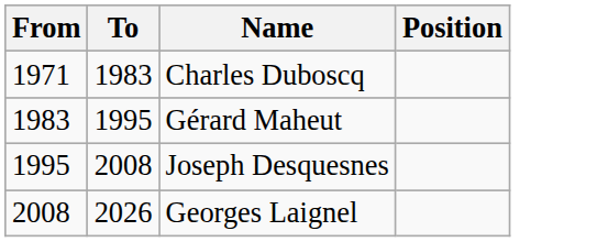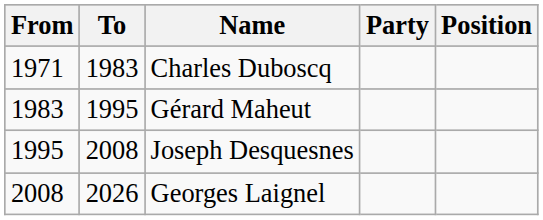 <table class="wikitable">
 <tr>
 <th>From</th>
 <th>To</th>
 <th>Name</th>
+<th>Party</th>
 <th>Position</th>
 </tr>
 <tr>
 <td>1971</td>
 <td>1983</td>
 <td>Charles Duboscq</td>
 <td></td>
+<td></td>
 </tr>
 <tr>
 <td>1983</td>
 <td>1995</td>
 <td>Gérard Maheut</td>
+<td></td>
 <td></td>
 </tr>
 <tr>
 <td>1995</td>
 <td>2008</td>
 <td>Joseph Desquesnes</td>
 <td></td>
+<td></td>
 </tr>
 <tr>
 <td>2008</td>
 <td>2026</td>
 <td>Georges Laignel</td>
 <td></td>
+<td></td>
 </tr>
 </table>
